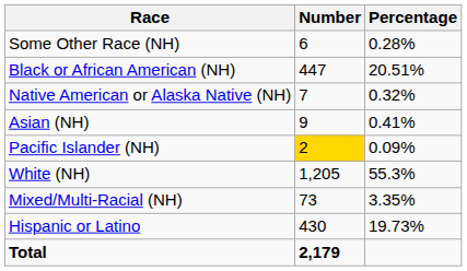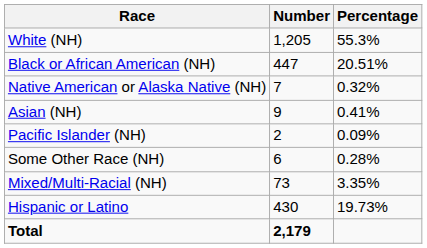 <table class="wikitable">
 <tr>
 <th>Race</th>
 <th>Number</th>
 <th>Percentage</th>
 </tr>
 <tr>
-<td>Some Other Race (NH)</td>
-<td>6</td>
-<td>0.28%</td>
+<td><a href='#'>White</a> (NH)</td>
+<td>1,205</td>
+<td>55.3%</td>
 </tr>
 <tr>
 <td><a href='#'>Black or African American</a> (NH)</td>
 <td>447</td>
 <td>20.51%</td>
 </tr>
 <tr>
 <td><a href='#'>Native American</a> or <a href='#'>Alaska Native</a> (NH)</td>
 <td>7</td>
 <td>0.32%</td>
 </tr>
 <tr>
 <td><a href='#'>Asian</a> (NH)</td>
 <td>9</td>
 <td>0.41%</td>
 </tr>
 <tr>
 <td><a href='#'>Pacific Islander</a> (NH)</td>
-<td style="background: gold;">2</td>
+<td>2</td>
 <td>0.09%</td>
 </tr>
 <tr>
-<td><a href='#'>White</a> (NH)</td>
-<td>1,205</td>
-<td>55.3%</td>
+<td>Some Other Race (NH)</td>
+<td>6</td>
+<td>0.28%</td>
 </tr>
 <tr>
 <td><a href='#'>Mixed/Multi-Racial</a> (NH)</td>
 <td>73</td>
 <td>3.35%</td>
 </tr>
 <tr>
 <td><a href='#'>Hispanic or Latino</a></td>
 <td>430</td>
 <td>19.73%</td>
 </tr>
 <tr>
 <td><strong>Total</strong></td>
 <td><strong>2,179</strong></td>
 <td></td>
 </tr>
 </table>
